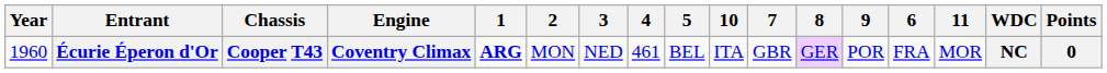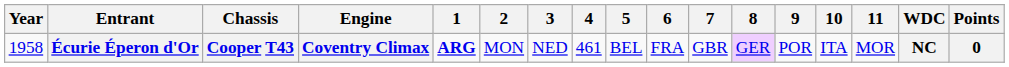 <table class="wikitable" style="text-align:center; font-size:90%">
 <tr>
 <th>Year</th>
 <th>Entrant</th>
 <th>Chassis</th>
 <th>Engine</th>
 <th>1</th>
 <th>2</th>
 <th>3</th>
 <th>4</th>
 <th>5</th>
-<th>10</th>
+<th>6</th>
 <th>7</th>
 <th>8</th>
 <th>9</th>
-<th>6</th>
+<th>10</th>
 <th>11</th>
 <th>WDC</th>
 <th>Points</th>
 </tr>
 <tr>
-<td><a href='#'>1960</a></td>
+<td><a href='#'>1958</a></td>
 <th><a href='#'>Écurie Éperon d'Or</a></th>
 <th><a href='#'>Cooper</a> <a href='#'>T43</a></th>
 <th><a href='#'>Coventry Climax</a></th>
 <td><strong><a href='#'>ARG</a></strong></td>
 <td><a href='#'>MON</a></td>
 <td><a href='#'>NED</a></td>
 <td><a href='#'>461</a></td>
 <td><a href='#'>BEL</a></td>
-<td><a href='#'>ITA</a></td>
+<td><a href='#'>FRA</a></td>
 <td><a href='#'>GBR</a></td>
 <td style="background:#EFCFFF;"><a href='#'>GER</a><br></td>
 <td><a href='#'>POR</a></td>
-<td><a href='#'>FRA</a></td>
+<td><a href='#'>ITA</a></td>
 <td><a href='#'>MOR</a></td>
 <th>NC</th>
 <th>0</th>
 </tr>
 </table>
